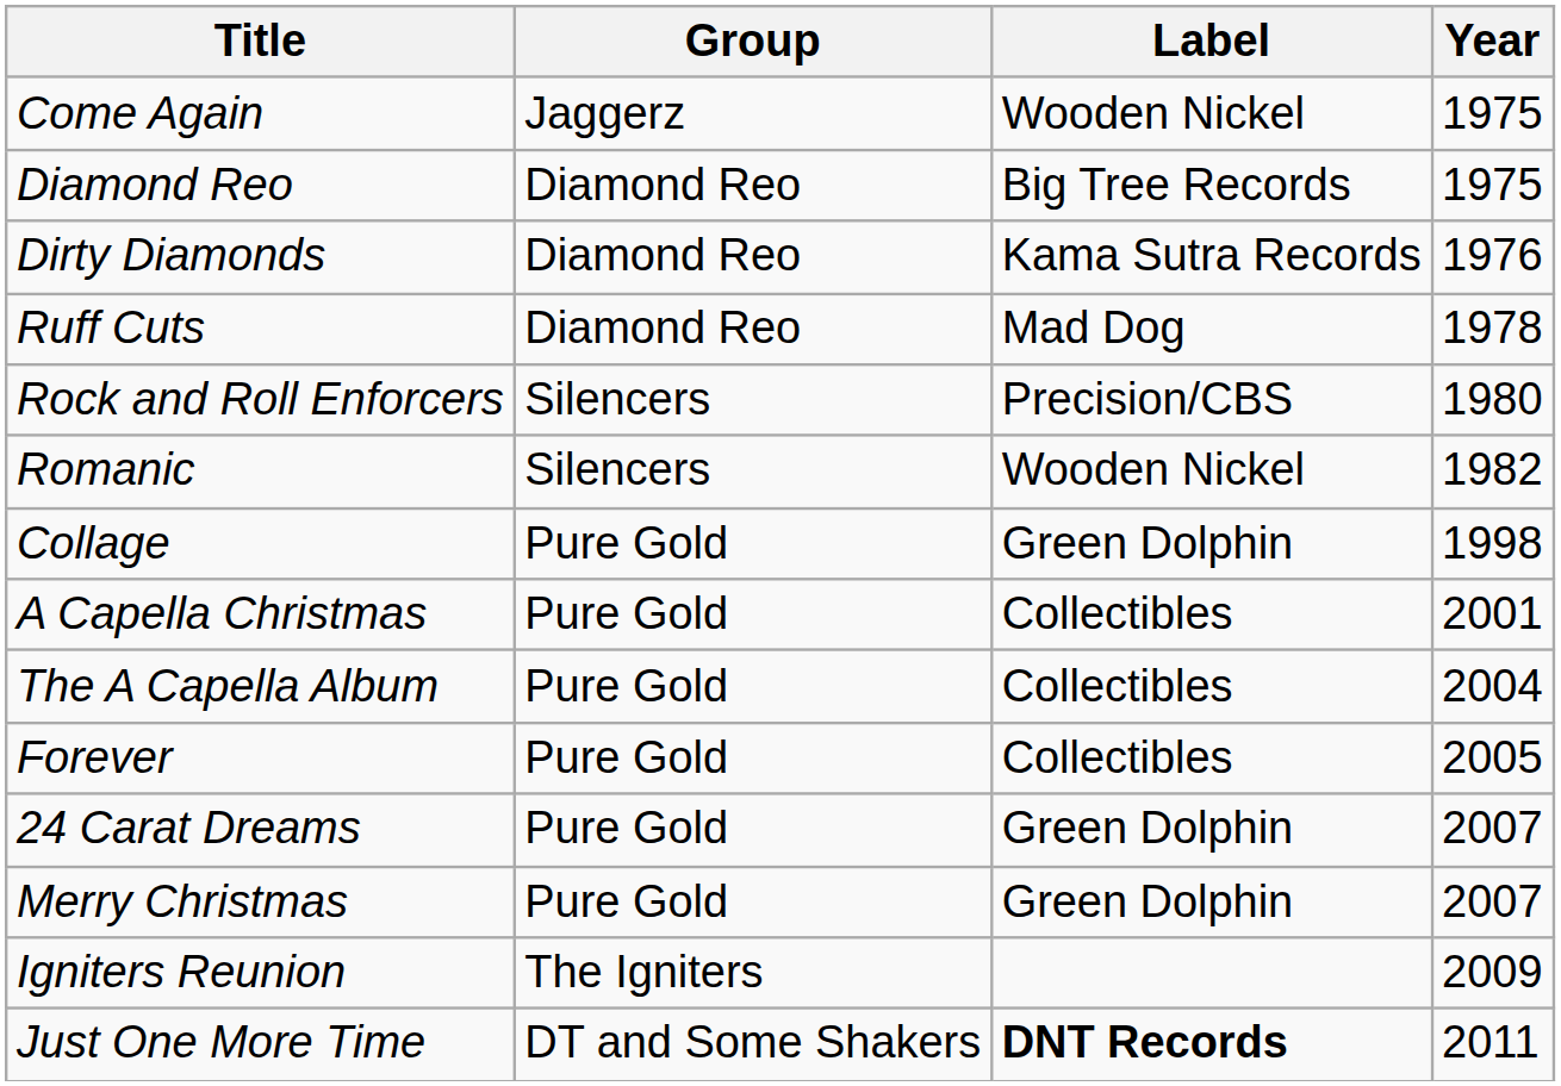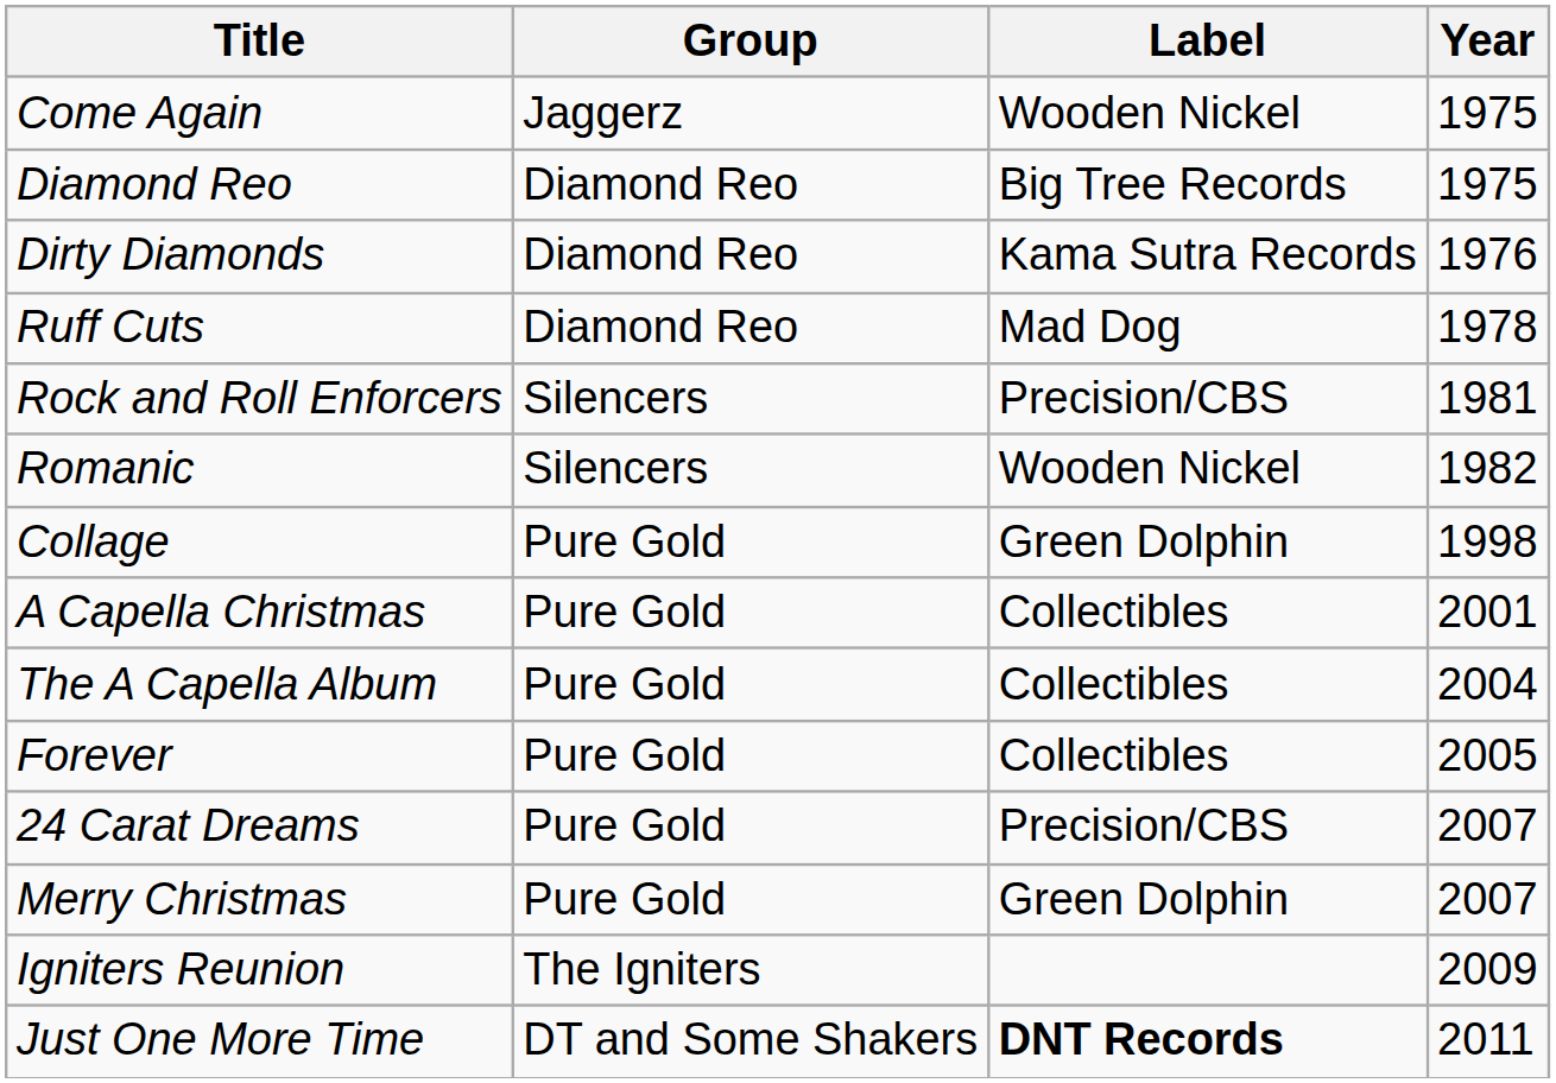 <table class="wikitable" border="1">
 <tr>
 <th>Title</th>
 <th>Group</th>
 <th>Label</th>
 <th>Year</th>
 </tr>
 <tr>
 <td><em>Come Again</em></td>
 <td>Jaggerz</td>
 <td>Wooden Nickel</td>
 <td>1975</td>
 </tr>
 <tr>
 <td><em>Diamond Reo</em></td>
 <td>Diamond Reo</td>
 <td>Big Tree Records</td>
 <td>1975</td>
 </tr>
 <tr>
 <td><em>Dirty Diamonds</em></td>
 <td>Diamond Reo</td>
 <td>Kama Sutra Records</td>
 <td>1976</td>
 </tr>
 <tr>
 <td><em>Ruff Cuts</em></td>
 <td>Diamond Reo</td>
 <td>Mad Dog</td>
 <td>1978</td>
 </tr>
 <tr>
 <td><em>Rock and Roll Enforcers</em></td>
 <td>Silencers</td>
 <td>Precision/CBS</td>
-<td>1980</td>
+<td>1981</td>
 </tr>
 <tr>
 <td><em>Romanic</em></td>
 <td>Silencers</td>
 <td>Wooden Nickel</td>
 <td>1982</td>
 </tr>
 <tr>
 <td><em>Collage</em></td>
 <td>Pure Gold</td>
 <td>Green Dolphin</td>
 <td>1998</td>
 </tr>
 <tr>
 <td><em>A Capella Christmas</em></td>
 <td>Pure Gold</td>
 <td>Collectibles</td>
 <td>2001</td>
 </tr>
 <tr>
 <td><em>The A Capella Album</em></td>
 <td>Pure Gold</td>
 <td>Collectibles</td>
 <td>2004</td>
 </tr>
 <tr>
 <td><em>Forever</em></td>
 <td>Pure Gold</td>
 <td>Collectibles</td>
 <td>2005</td>
 </tr>
 <tr>
 <td><em>24 Carat Dreams</em></td>
 <td>Pure Gold</td>
-<td>Green Dolphin</td>
+<td>Precision/CBS</td>
 <td>2007</td>
 </tr>
 <tr>
 <td><em>Merry Christmas</em></td>
 <td>Pure Gold</td>
 <td>Green Dolphin</td>
 <td>2007</td>
 </tr>
 <tr>
 <td><em>Igniters Reunion</em></td>
 <td>The Igniters</td>
 <td></td>
 <td>2009</td>
 </tr>
 <tr>
 <td><em>Just One More Time</em></td>
 <td>DT and Some Shakers</td>
 <td><strong>DNT Records</strong></td>
 <td>2011</td>
 </tr>
 </table>
